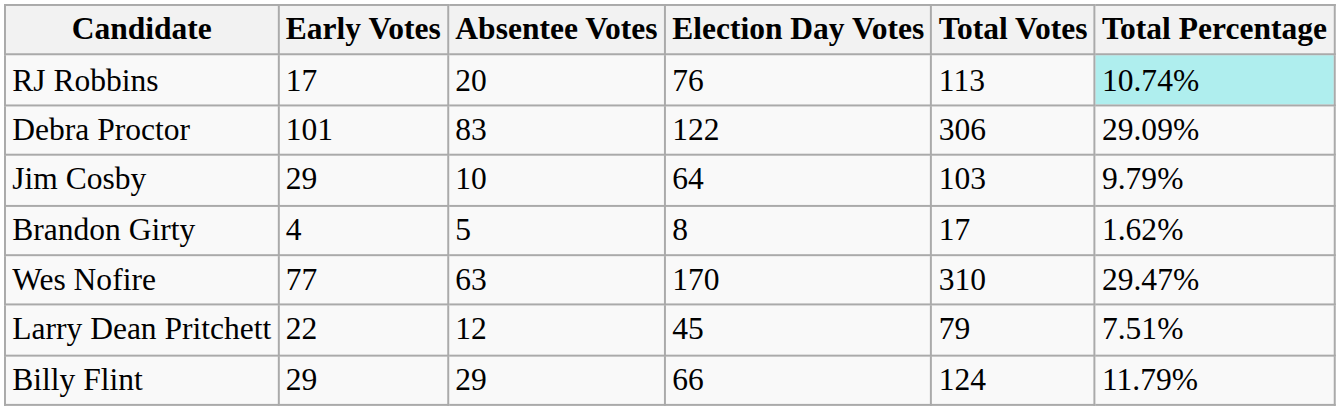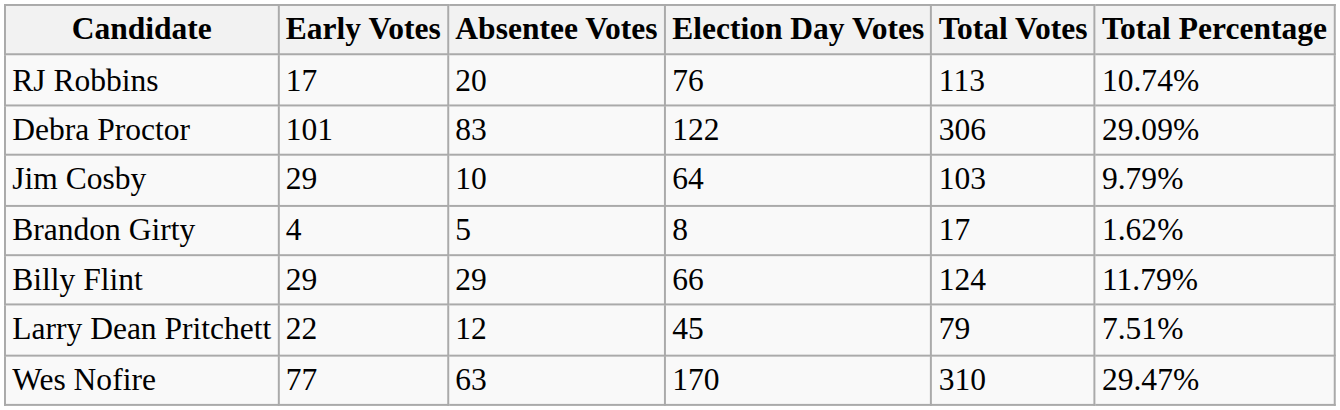 <table class="wikitable">
 <tr>
 <th>Candidate</th>
 <th>Early Votes</th>
 <th>Absentee Votes</th>
 <th>Election Day Votes</th>
 <th>Total Votes</th>
 <th>Total Percentage</th>
 </tr>
 <tr>
 <td>RJ Robbins</td>
 <td>17</td>
 <td>20</td>
 <td>76</td>
 <td>113</td>
-<td style="background: paleturquoise;">10.74%</td>
+<td>10.74%</td>
 </tr>
 <tr>
 <td>Debra Proctor</td>
 <td>101</td>
 <td>83</td>
 <td>122</td>
 <td>306</td>
 <td>29.09%</td>
 </tr>
 <tr>
 <td>Jim Cosby</td>
 <td>29</td>
 <td>10</td>
 <td>64</td>
 <td>103</td>
 <td>9.79%</td>
 </tr>
 <tr>
 <td>Brandon Girty</td>
 <td>4</td>
 <td>5</td>
 <td>8</td>
 <td>17</td>
 <td>1.62%</td>
 </tr>
 <tr>
-<td>Wes Nofire</td>
-<td>77</td>
-<td>63</td>
-<td>170</td>
-<td>310</td>
-<td>29.47%</td>
+<td>Billy Flint</td>
+<td>29</td>
+<td>29</td>
+<td>66</td>
+<td>124</td>
+<td>11.79%</td>
 </tr>
 <tr>
 <td>Larry Dean Pritchett</td>
 <td>22</td>
 <td>12</td>
 <td>45</td>
 <td>79</td>
 <td>7.51%</td>
 </tr>
 <tr>
-<td>Billy Flint</td>
-<td>29</td>
-<td>29</td>
-<td>66</td>
-<td>124</td>
-<td>11.79%</td>
+<td>Wes Nofire</td>
+<td>77</td>
+<td>63</td>
+<td>170</td>
+<td>310</td>
+<td>29.47%</td>
 </tr>
 </table>
